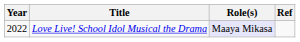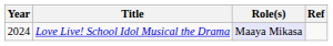 <table class="wikitable">
 <tr>
 <th>Year</th>
 <th>Title</th>
 <th>Role(s)</th>
 <th>Ref</th>
 </tr>
 <tr>
-<td>2022</td>
+<td>2024</td>
 <td><em><a href='#'>Love Live! School Idol Musical the Drama</a></em></td>
 <td style="background: lavender;">Maaya Mikasa</td>
 <td></td>
 </tr>
 </table>
